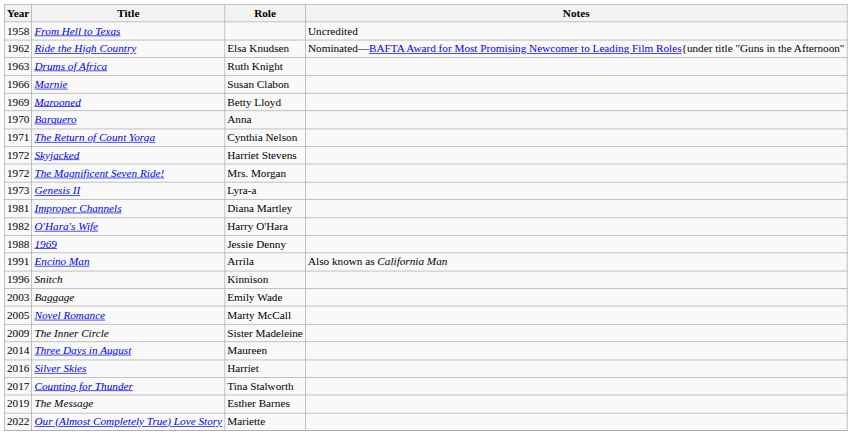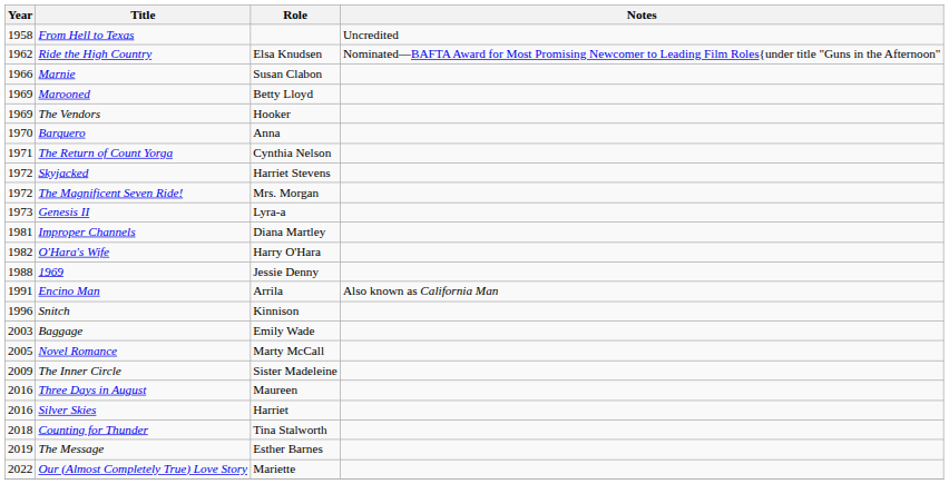 <table class="wikitable sortable">
 <tr>
 <th>Year</th>
 <th>Title</th>
 <th>Role</th>
 <th class="unsortable">Notes</th>
 </tr>
 <tr>
 <td>1958</td>
 <td><em><a href='#'>From Hell to Texas</a></em></td>
 <td></td>
 <td>Uncredited</td>
 </tr>
 <tr>
 <td>1962</td>
 <td><em><a href='#'>Ride the High Country</a></em></td>
 <td>Elsa Knudsen</td>
 <td>Nominated—<a href='#'>BAFTA Award for Most Promising Newcomer to Leading Film Roles</a>{under title "Guns in the Afternoon"</td>
 </tr>
 <tr>
-<td>1963</td>
-<td><em><a href='#'>Drums of Africa</a></em></td>
-<td>Ruth Knight</td>
-<td></td>
-</tr>
-<tr>
 <td>1966</td>
 <td><em><a href='#'>Marnie</a></em></td>
 <td>Susan Clabon</td>
 <td></td>
 </tr>
 <tr>
 <td>1969</td>
 <td><em><a href='#'>Marooned</a></em></td>
 <td>Betty Lloyd</td>
+<td></td>
+</tr>
+<tr>
+<td>1969</td>
+<td><em>The Vendors</em></td>
+<td>Hooker</td>
 <td></td>
 </tr>
 <tr>
 <td>1970</td>
 <td><em><a href='#'>Barquero</a></em></td>
 <td>Anna</td>
 <td></td>
 </tr>
 <tr>
 <td>1971</td>
 <td><em><a href='#'>The Return of Count Yorga</a></em></td>
 <td>Cynthia Nelson</td>
 <td></td>
 </tr>
 <tr>
 <td>1972</td>
 <td><em><a href='#'>Skyjacked</a></em></td>
 <td>Harriet Stevens</td>
 <td></td>
 </tr>
 <tr>
 <td>1972</td>
 <td><em><a href='#'>The Magnificent Seven Ride!</a></em></td>
 <td>Mrs. Morgan</td>
 <td></td>
 </tr>
 <tr>
 <td>1973</td>
 <td><em><a href='#'>Genesis II</a></em></td>
 <td>Lyra-a</td>
 <td></td>
 </tr>
 <tr>
 <td>1981</td>
 <td><em><a href='#'>Improper Channels</a></em></td>
 <td>Diana Martley</td>
 <td></td>
 </tr>
 <tr>
 <td>1982</td>
 <td><em><a href='#'>O'Hara's Wife</a></em></td>
 <td>Harry O'Hara</td>
 <td></td>
 </tr>
 <tr>
 <td>1988</td>
 <td><em><a href='#'>1969</a></em></td>
 <td>Jessie Denny</td>
 <td></td>
 </tr>
 <tr>
 <td>1991</td>
 <td><em><a href='#'>Encino Man</a></em></td>
 <td>Arrila</td>
 <td>Also known as <em>California Man</em></td>
 </tr>
 <tr>
 <td>1996</td>
 <td><em>Snitch</em></td>
 <td>Kinnison</td>
 <td></td>
 </tr>
 <tr>
 <td>2003</td>
 <td><em>Baggage</em></td>
 <td>Emily Wade</td>
 <td></td>
 </tr>
 <tr>
 <td>2005</td>
 <td><em><a href='#'>Novel Romance</a></em></td>
 <td>Marty McCall</td>
 <td></td>
 </tr>
 <tr>
 <td>2009</td>
 <td><em>The Inner Circle</em></td>
 <td>Sister Madeleine</td>
 <td></td>
 </tr>
 <tr>
-<td>2014</td>
+<td>2016</td>
 <td><em><a href='#'>Three Days in August</a></em></td>
 <td>Maureen</td>
 <td></td>
 </tr>
 <tr>
 <td>2016</td>
 <td><em><a href='#'>Silver Skies</a></em></td>
 <td>Harriet</td>
 <td></td>
 </tr>
 <tr>
-<td>2017</td>
+<td>2018</td>
 <td><em><a href='#'>Counting for Thunder</a></em></td>
 <td>Tina Stalworth</td>
 <td></td>
 </tr>
 <tr>
 <td>2019</td>
 <td><em>The Message</em></td>
 <td>Esther Barnes</td>
 <td></td>
 </tr>
 <tr>
 <td>2022</td>
 <td><em><a href='#'>Our (Almost Completely True) Love Story</a></em></td>
 <td>Mariette</td>
 <td></td>
 </tr>
 <tr>
 </tr>
 </table>
